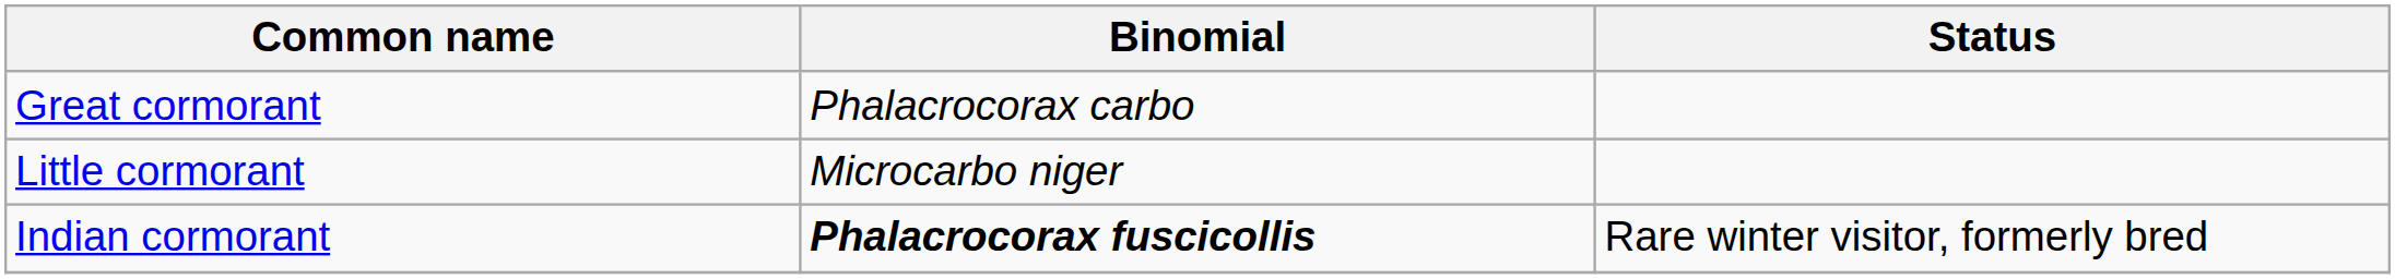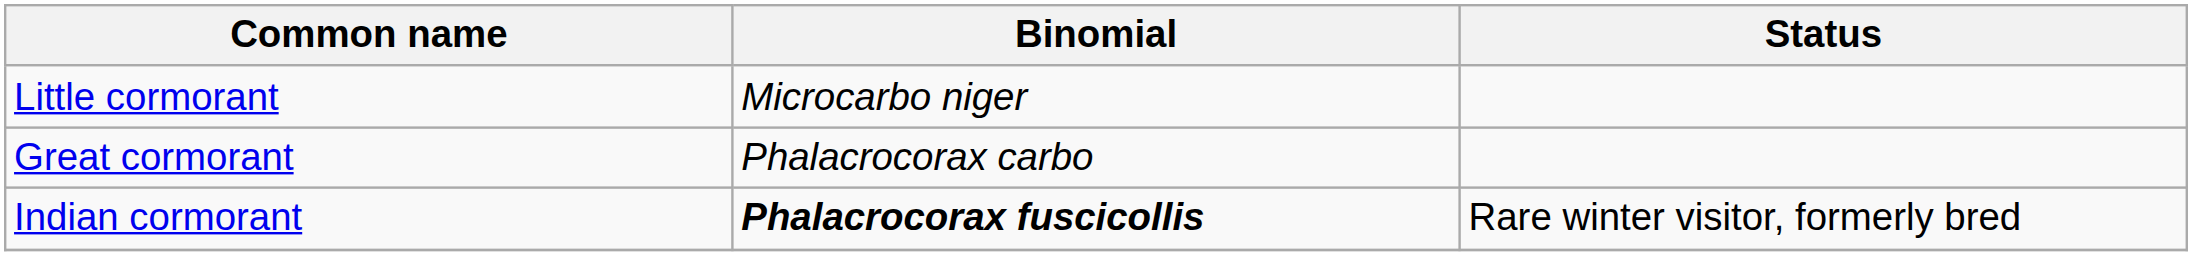 <table width=72% class="wikitable">
 <tr>
 <th width=24%>Common name</th>
 <th width=24%>Binomial</th>
 <th width=24%>Status</th>
 </tr>
 <tr>
-<td><a href='#'>Great cormorant</a></td>
-<td><em>Phalacrocorax carbo</em></td>
+<td><a href='#'>Little cormorant</a></td>
+<td><em>Microcarbo niger</em></td>
 <td></td>
 </tr>
 <tr>
-<td><a href='#'>Little cormorant</a></td>
-<td><em>Microcarbo niger</em></td>
+<td><a href='#'>Great cormorant</a></td>
+<td><em>Phalacrocorax carbo</em></td>
 <td></td>
 </tr>
 <tr>
 <td><a href='#'>Indian cormorant</a></td>
 <td><strong><em>Phalacrocorax fuscicollis</em></strong></td>
 <td>Rare winter visitor, formerly bred</td>
 </tr>
 <tr>
 </tr>
 </table>
